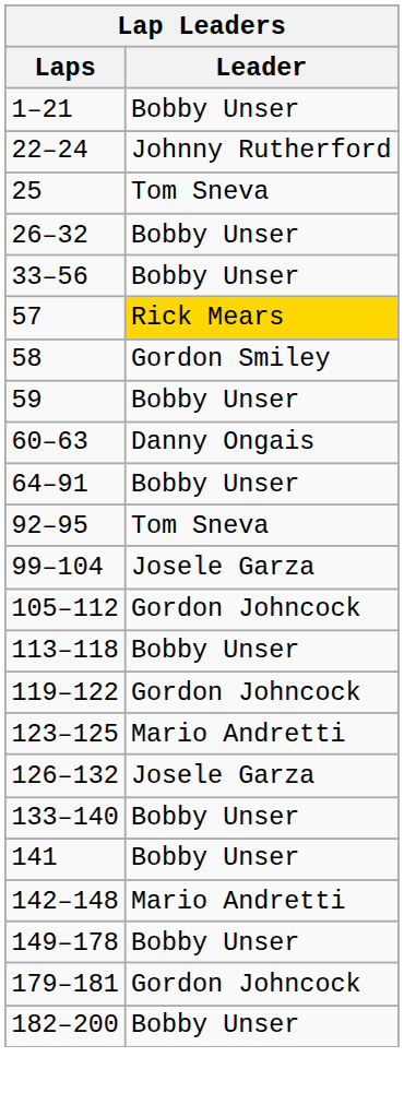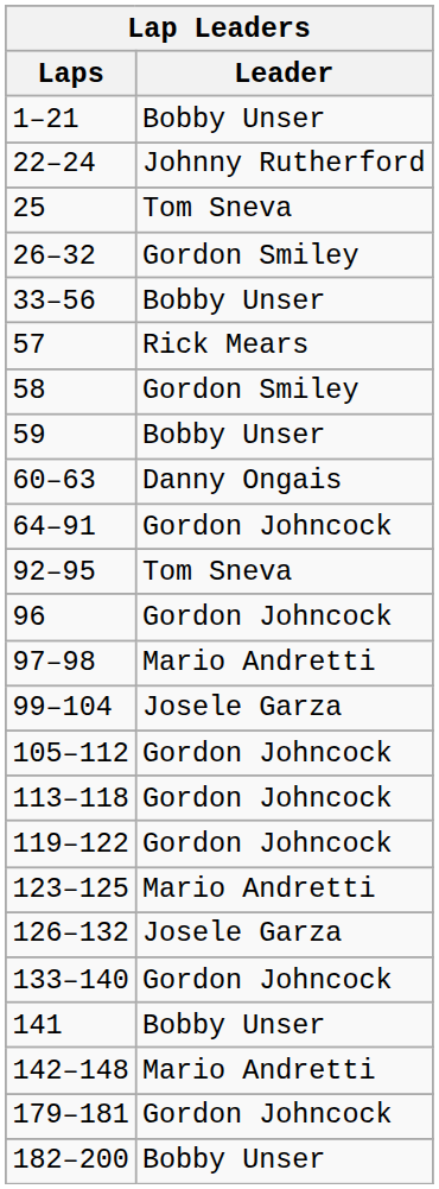 <table class="wikitable">
 <tr>
 <th colspan=2>Lap Leaders</th>
 </tr>
 <tr>
 <th>Laps</th>
 <th>Leader</th>
 </tr>
 <tr>
 <td>1–21</td>
 <td>Bobby Unser</td>
 </tr>
 <tr>
 <td>22–24</td>
 <td>Johnny Rutherford</td>
 </tr>
 <tr>
 <td>25</td>
 <td>Tom Sneva</td>
 </tr>
 <tr>
 <td>26–32</td>
-<td>Bobby Unser</td>
+<td>Gordon Smiley</td>
 </tr>
 <tr>
 <td>33–56</td>
 <td>Bobby Unser</td>
 </tr>
 <tr>
 <td>57</td>
-<td style="background: gold;">Rick Mears</td>
+<td>Rick Mears</td>
 </tr>
 <tr>
 <td>58</td>
 <td>Gordon Smiley</td>
 </tr>
 <tr>
 <td>59</td>
 <td>Bobby Unser</td>
 </tr>
 <tr>
 <td>60–63</td>
 <td>Danny Ongais</td>
 </tr>
 <tr>
 <td>64–91</td>
-<td>Bobby Unser</td>
+<td>Gordon Johncock</td>
 </tr>
 <tr>
 <td>92–95</td>
 <td>Tom Sneva</td>
+</tr>
+<tr>
+<td>96</td>
+<td>Gordon Johncock</td>
+</tr>
+<tr>
+<td>97–98</td>
+<td>Mario Andretti</td>
 </tr>
 <tr>
 <td>99–104</td>
 <td>Josele Garza</td>
 </tr>
 <tr>
 <td>105–112</td>
 <td>Gordon Johncock</td>
 </tr>
 <tr>
 <td>113–118</td>
-<td>Bobby Unser</td>
+<td>Gordon Johncock</td>
 </tr>
 <tr>
 <td>119–122</td>
 <td>Gordon Johncock</td>
 </tr>
 <tr>
 <td>123–125</td>
 <td>Mario Andretti</td>
 </tr>
 <tr>
 <td>126–132</td>
 <td>Josele Garza</td>
 </tr>
 <tr>
 <td>133–140</td>
-<td>Bobby Unser</td>
+<td>Gordon Johncock</td>
 </tr>
 <tr>
 <td>141</td>
 <td>Bobby Unser</td>
 </tr>
 <tr>
 <td>142–148</td>
 <td>Mario Andretti</td>
 </tr>
 <tr>
-<td>149–178</td>
-<td>Bobby Unser</td>
-</tr>
-<tr>
 <td>179–181</td>
 <td>Gordon Johncock</td>
 </tr>
 <tr>
 <td>182–200</td>
 <td>Bobby Unser</td>
 </tr>
 </table>
